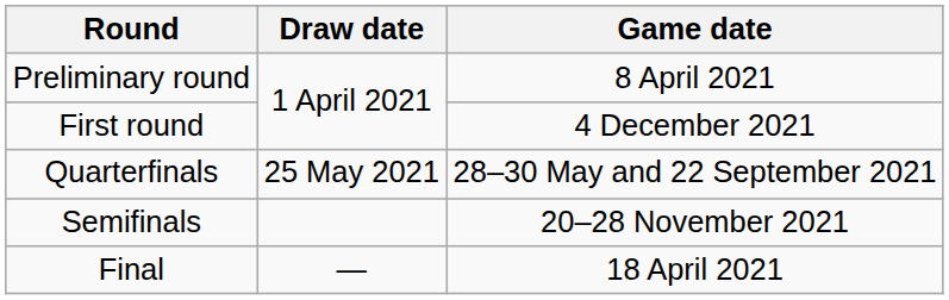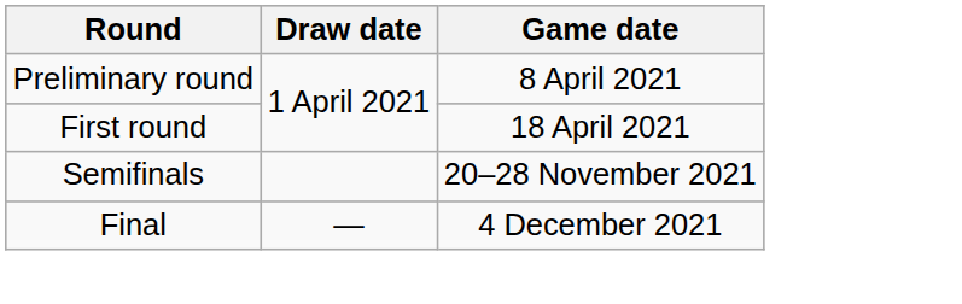 <table class="wikitable" style="text-align:center">
 <tr>
 <th>Round</th>
 <th>Draw date</th>
 <th>Game date</th>
 </tr>
 <tr>
 <td>Preliminary round</td>
 <td rowspan=2>1 April 2021</td>
 <td>8 April 2021</td>
 </tr>
 <tr>
 <td>First round</td>
-<td>4 December 2021</td>
-</tr>
-<tr>
-<td>Quarterfinals</td>
-<td>25 May 2021</td>
-<td>28–30 May and 22 September 2021</td>
+<td>18 April 2021</td>
 </tr>
 <tr>
 <td>Semifinals</td>
 <td></td>
 <td>20–28 November 2021</td>
 </tr>
 <tr>
 <td>Final</td>
 <td>—</td>
-<td>18 April 2021</td>
+<td>4 December 2021</td>
 </tr>
 </table>
